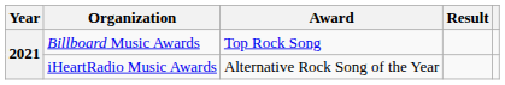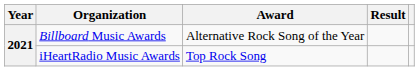 <table class="wikitable sortable plainrowheaders">
 <tr>
 <th scope="col">Year</th>
 <th scope="col">Organization</th>
 <th scope="col">Award</th>
 <th scope="col">Result</th>
 <th scope="col" class="unsortable"></th>
 </tr>
 <tr>
 <th scope="row" rowspan="2">2021</th>
 <td><a href='#'><em>Billboard</em> Music Awards</a></td>
-<td><a href='#'>Top Rock Song</a></td>
+<td>Alternative Rock Song of the Year</td>
 <td></td>
 <td align="center"></td>
 </tr>
 <tr>
 <td><a href='#'>iHeartRadio Music Awards</a></td>
-<td>Alternative Rock Song of the Year</td>
+<td><a href='#'>Top Rock Song</a></td>
 <td></td>
 <td align="center"></td>
 </tr>
 </table>
